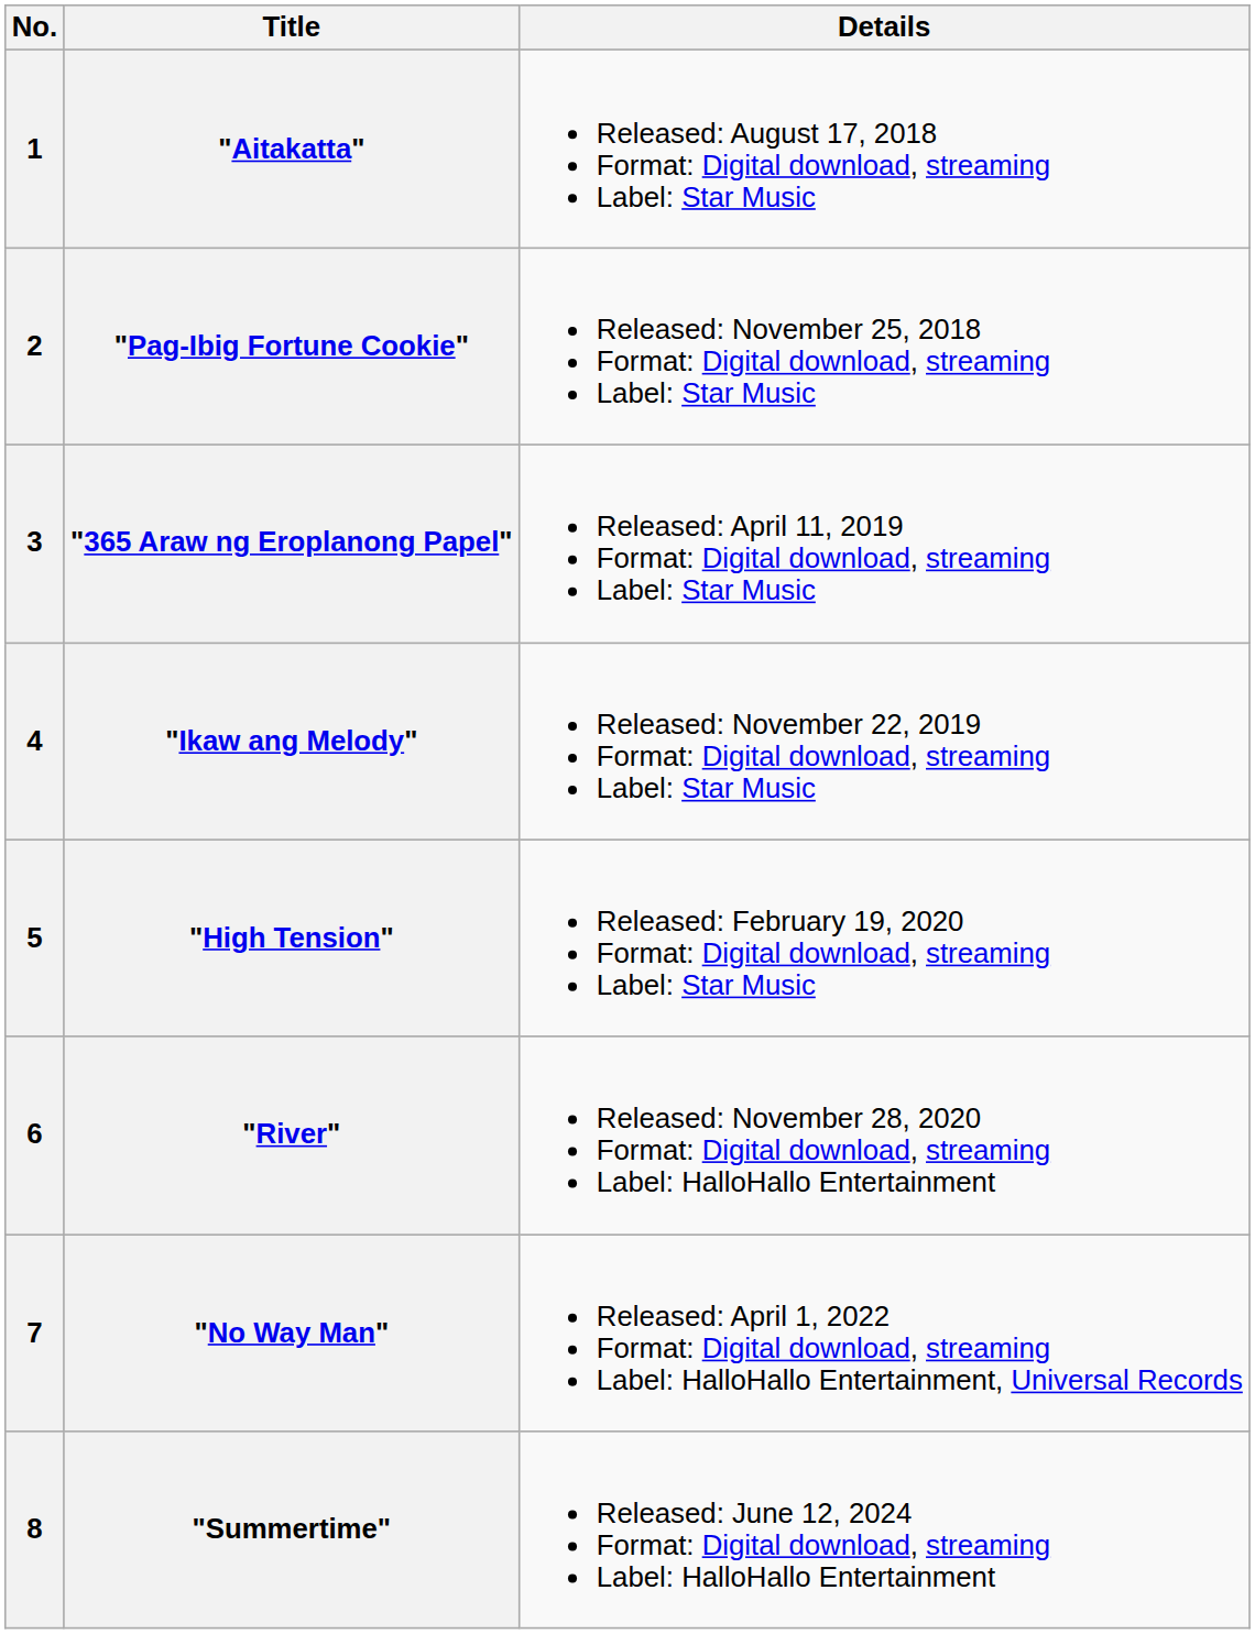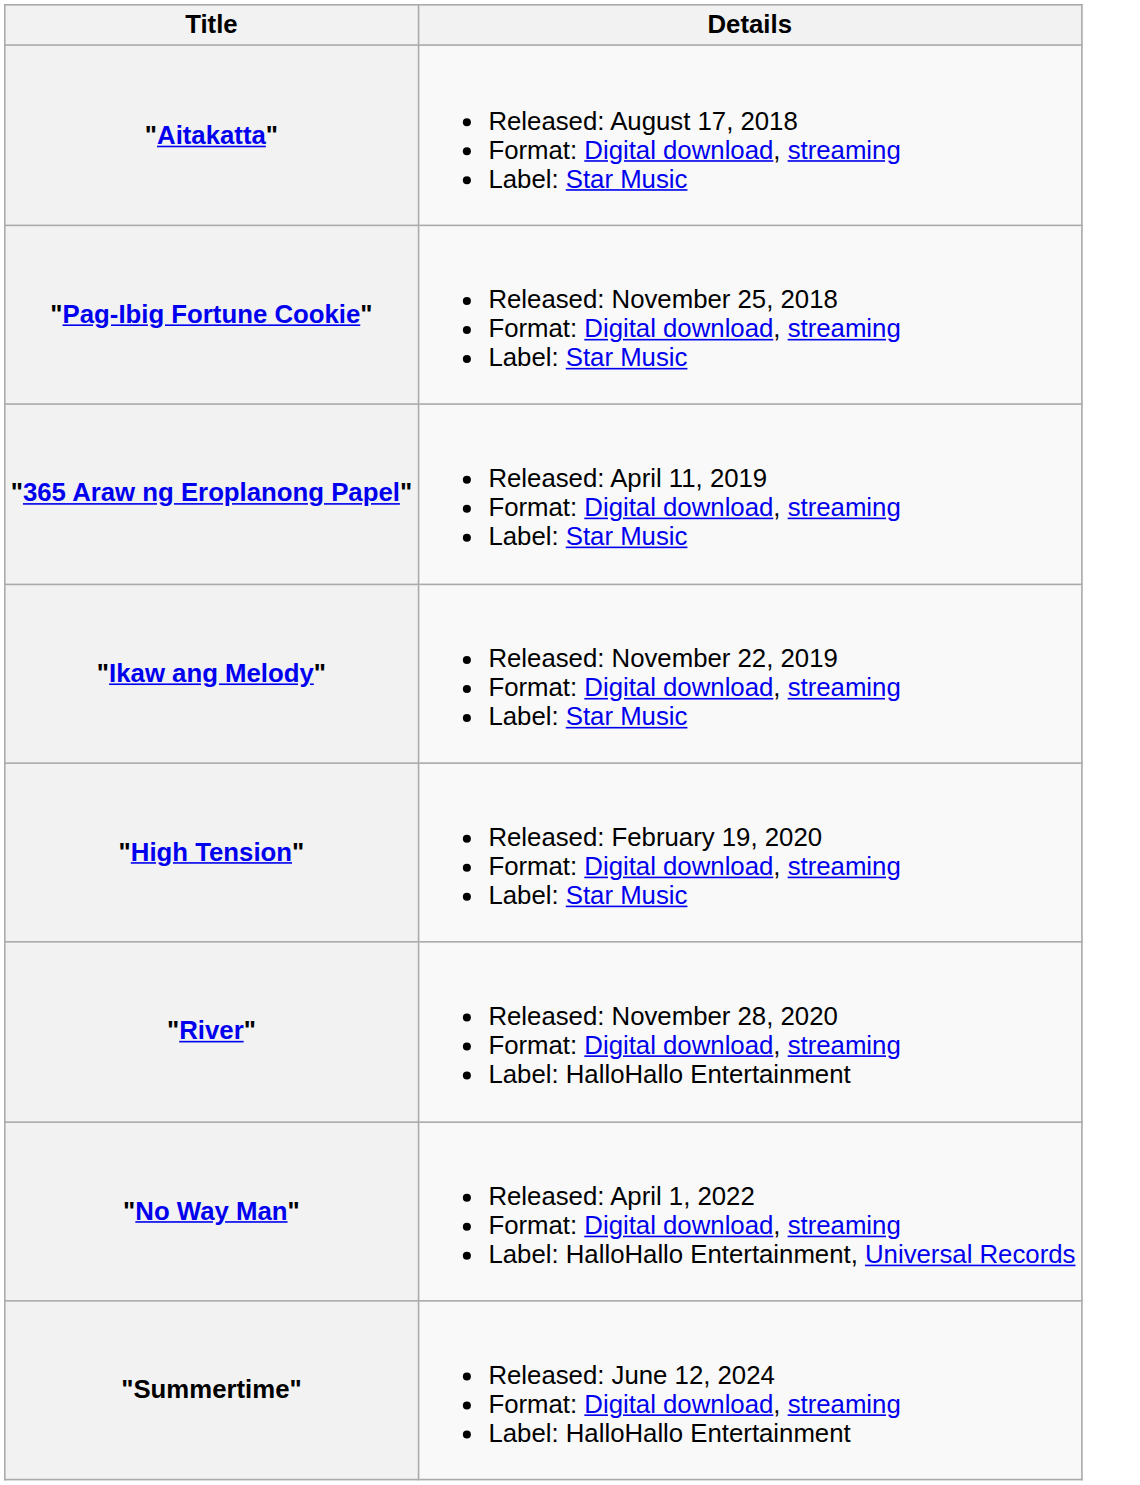 <table class="wikitable plainrowheaders">
 <tr>
-<th>No.</th>
 <th>Title</th>
 <th>Details</th>
 </tr>
 <tr>
-<th>1</th>
 <th>"<a href='#'>Aitakatta</a>"</th>
 <td><br><ul><li>Released: August 17, 2018</li><li>Format: <a href='#'>Digital download</a>, <a href='#'>streaming</a></li><li>Label: <a href='#'>Star Music</a></li></ul></td>
 </tr>
 <tr>
-<th>2</th>
 <th>"<a href='#'>Pag-Ibig Fortune Cookie</a>"</th>
 <td><br><ul><li>Released: November 25, 2018</li><li>Format: <a href='#'>Digital download</a>, <a href='#'>streaming</a></li><li>Label: <a href='#'>Star Music</a></li></ul></td>
 </tr>
 <tr>
-<th>3</th>
 <th>"<a href='#'>365 Araw ng Eroplanong Papel</a>"</th>
 <td><br><ul><li>Released: April 11, 2019</li><li>Format: <a href='#'>Digital download</a>, <a href='#'>streaming</a></li><li>Label: <a href='#'>Star Music</a></li></ul></td>
 </tr>
 <tr>
-<th>4</th>
 <th>"<a href='#'>Ikaw ang Melody</a>"</th>
 <td><br><ul><li>Released: November 22, 2019</li><li>Format: <a href='#'>Digital download</a>, <a href='#'>streaming</a></li><li>Label: <a href='#'>Star Music</a></li></ul></td>
 </tr>
 <tr>
-<th>5</th>
 <th>"<a href='#'>High Tension</a>"</th>
 <td><br><ul><li>Released: February 19, 2020</li><li>Format: <a href='#'>Digital download</a>, <a href='#'>streaming</a></li><li>Label: <a href='#'>Star Music</a></li></ul></td>
 </tr>
 <tr>
-<th>6</th>
 <th>"<a href='#'>River</a>"</th>
 <td><br><ul><li>Released: November 28, 2020</li><li>Format: <a href='#'>Digital download</a>, <a href='#'>streaming</a></li><li>Label: HalloHallo Entertainment</li></ul></td>
 </tr>
 <tr>
-<th>7</th>
 <th>"<a href='#'>No Way Man</a>"</th>
 <td><br><ul><li>Released: April 1, 2022</li><li>Format: <a href='#'>Digital download</a>, <a href='#'>streaming</a></li><li>Label: HalloHallo Entertainment, <a href='#'>Universal Records</a></li></ul></td>
 </tr>
 <tr>
-<th>8</th>
 <th>"Summertime"</th>
 <td><br><ul><li>Released: June 12, 2024</li><li>Format: <a href='#'>Digital download</a>, <a href='#'>streaming</a></li><li>Label: HalloHallo Entertainment</li></ul></td>
 </tr>
 </table>
